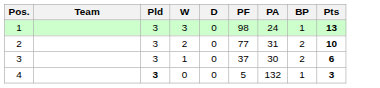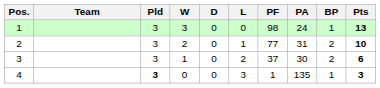 <table class="wikitable" style="text-align: center;">
 <tr>
 <th width=40>Pos.</th>
 <th width=165>Team</th>
 <th width=40>Pld</th>
 <th width=40>W</th>
 <th width=40>D</th>
+<th width=40>L</th>
 <th width=40>PF</th>
 <th width=40>PA</th>
 <th width=40>BP</th>
 <th width=40>Pts</th>
 </tr>
 <tr bgcolor=#ccffcc align=center>
 <td>1</td>
 <td align=left></td>
 <td>3</td>
 <td>3</td>
+<td>0</td>
 <td>0</td>
 <td>98</td>
 <td>24</td>
 <td>1</td>
 <td><strong>13</strong></td>
 </tr>
 <tr bgcolor=#ffffff align=center>
 <td>2</td>
 <td align=left></td>
 <td>3</td>
 <td>2</td>
 <td>0</td>
+<td>1</td>
 <td>77</td>
 <td>31</td>
 <td>2</td>
 <td><strong>10</strong></td>
 </tr>
 <tr bgcolor=#ffffff align=center>
 <td>3</td>
 <td align=left></td>
 <td>3</td>
 <td>1</td>
 <td>0</td>
+<td>2</td>
 <td>37</td>
 <td>30</td>
 <td>2</td>
 <td><strong>6</strong></td>
 </tr>
 <tr bgcolor=#ffffff align=center>
 <td>4</td>
 <td align=left></td>
 <td><strong>3</strong></td>
 <td>0</td>
 <td>0</td>
-<td>5</td>
-<td>132</td>
+<td>3</td>
+<td>1</td>
+<td>135</td>
 <td>1</td>
 <td><strong>3</strong></td>
 </tr>
 </table>
